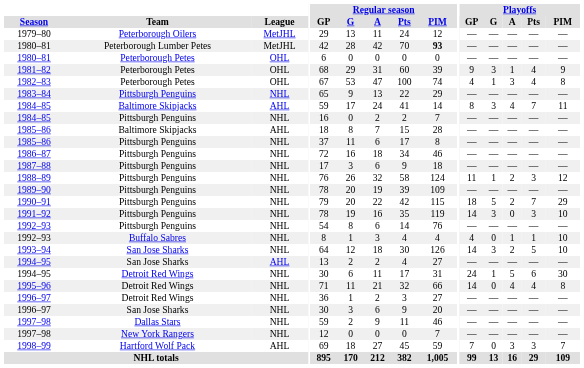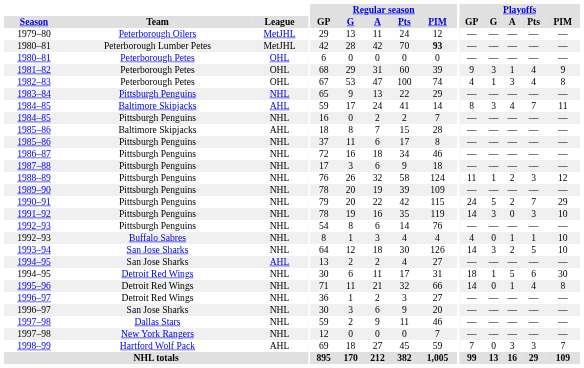 <table border="0" cellpadding="1" cellspacing="0" style="text-align:center; width:60em">
 <tr bgcolor="#e0e0e0">
 <th colspan="3" bgcolor="#ffffff"></th>
 <th rowspan="99" bgcolor="#ffffff"></th>
 <th colspan="5"><a href='#'>Regular season</a></th>
 <th rowspan="99" bgcolor="#ffffff"></th>
 <th colspan="5"><a href='#'>Playoffs</a></th>
 </tr>
 <tr bgcolor="#e0e0e0">
 <th><a href='#'>Season</a></th>
 <th>Team</th>
 <th>League</th>
 <th>GP</th>
 <th><a href='#'>G</a></th>
 <th><a href='#'>A</a></th>
 <th><a href='#'>Pts</a></th>
 <th><a href='#'>PIM</a></th>
 <th>GP</th>
 <th>G</th>
 <th>A</th>
 <th>Pts</th>
 <th>PIM</th>
 </tr>
 <tr>
 <td>1979–80</td>
 <td><a href='#'>Peterborough Oilers</a></td>
 <td><a href='#'>MetJHL</a></td>
 <td>29</td>
 <td>13</td>
 <td>11</td>
 <td>24</td>
 <td>12</td>
 <td>—</td>
 <td>—</td>
 <td>—</td>
 <td>—</td>
 <td>—</td>
 </tr>
 <tr bgcolor="#f0f0f0">
 <td>1980–81</td>
 <td>Peterborough Lumber Petes</td>
 <td>MetJHL</td>
 <td>42</td>
 <td>28</td>
 <td>42</td>
 <td>70</td>
 <td><strong>93</strong></td>
 <td>—</td>
 <td>—</td>
 <td>—</td>
 <td>—</td>
 <td>—</td>
 </tr>
 <tr>
 <td><a href='#'>1980–81</a></td>
 <td><a href='#'>Peterborough Petes</a></td>
 <td><a href='#'>OHL</a></td>
 <td>6</td>
 <td>0</td>
 <td>0</td>
 <td>0</td>
 <td>0</td>
 <td>—</td>
 <td>—</td>
 <td>—</td>
 <td>—</td>
 <td>—</td>
 </tr>
 <tr bgcolor="#f0f0f0">
 <td><a href='#'>1981–82</a></td>
 <td>Peterborough Petes</td>
 <td>OHL</td>
 <td>68</td>
 <td>29</td>
 <td>31</td>
 <td>60</td>
 <td>39</td>
 <td>9</td>
 <td>3</td>
 <td>1</td>
 <td>4</td>
 <td>9</td>
 </tr>
 <tr>
 <td><a href='#'>1982–83</a></td>
 <td>Peterborough Petes</td>
 <td>OHL</td>
 <td>67</td>
 <td>53</td>
 <td>47</td>
 <td>100</td>
 <td>74</td>
 <td>4</td>
 <td>1</td>
 <td>3</td>
 <td>4</td>
 <td>8</td>
 </tr>
 <tr bgcolor="#f0f0f0">
 <td><a href='#'>1983–84</a></td>
 <td><a href='#'>Pittsburgh Penguins</a></td>
 <td><a href='#'>NHL</a></td>
 <td>65</td>
 <td>9</td>
 <td>13</td>
 <td>22</td>
 <td>29</td>
 <td>—</td>
 <td>—</td>
 <td>—</td>
 <td>—</td>
 <td>—</td>
 </tr>
 <tr>
 <td><a href='#'>1984–85</a></td>
 <td><a href='#'>Baltimore Skipjacks</a></td>
 <td><a href='#'>AHL</a></td>
 <td>59</td>
 <td>17</td>
 <td>24</td>
 <td>41</td>
 <td>14</td>
 <td>8</td>
 <td>3</td>
 <td>4</td>
 <td>7</td>
 <td>11</td>
 </tr>
 <tr bgcolor="#f0f0f0">
 <td><a href='#'>1984–85</a></td>
 <td>Pittsburgh Penguins</td>
 <td>NHL</td>
 <td>16</td>
 <td>0</td>
 <td>2</td>
 <td>2</td>
 <td>7</td>
 <td>—</td>
 <td>—</td>
 <td>—</td>
 <td>—</td>
 <td>—</td>
 </tr>
 <tr>
 <td><a href='#'>1985–86</a></td>
 <td>Baltimore Skipjacks</td>
 <td>AHL</td>
 <td>18</td>
 <td>8</td>
 <td>7</td>
 <td>15</td>
 <td>28</td>
 <td>—</td>
 <td>—</td>
 <td>—</td>
 <td>—</td>
 <td>—</td>
 </tr>
 <tr bgcolor="#f0f0f0">
 <td><a href='#'>1985–86</a></td>
 <td>Pittsburgh Penguins</td>
 <td>NHL</td>
 <td>37</td>
 <td>11</td>
 <td>6</td>
 <td>17</td>
 <td>8</td>
 <td>—</td>
 <td>—</td>
 <td>—</td>
 <td>—</td>
 <td>—</td>
 </tr>
 <tr>
 <td><a href='#'>1986–87</a></td>
 <td>Pittsburgh Penguins</td>
 <td>NHL</td>
 <td>72</td>
 <td>16</td>
 <td>18</td>
 <td>34</td>
 <td>46</td>
 <td>—</td>
 <td>—</td>
 <td>—</td>
 <td>—</td>
 <td>—</td>
 </tr>
 <tr bgcolor="#f0f0f0">
 <td><a href='#'>1987–88</a></td>
 <td>Pittsburgh Penguins</td>
 <td>NHL</td>
 <td>17</td>
 <td>3</td>
 <td>6</td>
 <td>9</td>
 <td>18</td>
 <td>—</td>
 <td>—</td>
 <td>—</td>
 <td>—</td>
 <td>—</td>
 </tr>
 <tr>
 <td><a href='#'>1988–89</a></td>
 <td>Pittsburgh Penguins</td>
 <td>NHL</td>
 <td>76</td>
 <td>26</td>
 <td>32</td>
 <td>58</td>
 <td>124</td>
 <td>11</td>
 <td>1</td>
 <td>2</td>
 <td>3</td>
 <td>12</td>
 </tr>
 <tr bgcolor="#f0f0f0">
 <td><a href='#'>1989–90</a></td>
 <td>Pittsburgh Penguins</td>
 <td>NHL</td>
 <td>78</td>
 <td>20</td>
 <td>19</td>
 <td>39</td>
 <td>109</td>
 <td>—</td>
 <td>—</td>
 <td>—</td>
 <td>—</td>
 <td>—</td>
 </tr>
 <tr>
 <td><a href='#'>1990–91</a></td>
 <td>Pittsburgh Penguins</td>
 <td>NHL</td>
 <td>79</td>
 <td>20</td>
 <td>22</td>
 <td>42</td>
 <td>115</td>
-<td>18</td>
+<td>24</td>
 <td>5</td>
 <td>2</td>
 <td>7</td>
 <td>29</td>
 </tr>
 <tr bgcolor="#f0f0f0">
 <td><a href='#'>1991–92</a></td>
 <td>Pittsburgh Penguins</td>
 <td>NHL</td>
 <td>78</td>
 <td>19</td>
 <td>16</td>
 <td>35</td>
 <td>119</td>
 <td>14</td>
 <td>3</td>
 <td>0</td>
 <td>3</td>
 <td>10</td>
 </tr>
 <tr>
 <td><a href='#'>1992–93</a></td>
 <td>Pittsburgh Penguins</td>
 <td>NHL</td>
 <td>54</td>
 <td>8</td>
 <td>6</td>
 <td>14</td>
 <td>76</td>
 <td>—</td>
 <td>—</td>
 <td>—</td>
 <td>—</td>
 <td>—</td>
 </tr>
 <tr bgcolor="#f0f0f0">
 <td>1992–93</td>
 <td><a href='#'>Buffalo Sabres</a></td>
 <td>NHL</td>
 <td>8</td>
 <td>1</td>
 <td>3</td>
 <td>4</td>
 <td>4</td>
 <td>4</td>
 <td>0</td>
 <td>1</td>
 <td>1</td>
 <td>10</td>
 </tr>
 <tr>
 <td><a href='#'>1993–94</a></td>
 <td><a href='#'>San Jose Sharks</a></td>
 <td>NHL</td>
 <td>64</td>
 <td>12</td>
 <td>18</td>
 <td>30</td>
 <td>126</td>
 <td>14</td>
 <td>3</td>
 <td>2</td>
 <td>5</td>
 <td>10</td>
 </tr>
 <tr bgcolor="#f0f0f0">
 <td><a href='#'>1994–95</a></td>
 <td>San Jose Sharks</td>
 <td><a href='#'>AHL</a></td>
 <td>13</td>
 <td>2</td>
 <td>2</td>
 <td>4</td>
 <td>27</td>
 <td>—</td>
 <td>—</td>
 <td>—</td>
 <td>—</td>
 <td>—</td>
 </tr>
 <tr>
 <td>1994–95</td>
 <td><a href='#'>Detroit Red Wings</a></td>
 <td>NHL</td>
 <td>30</td>
 <td>6</td>
 <td>11</td>
 <td>17</td>
 <td>31</td>
-<td>24</td>
+<td>18</td>
 <td>1</td>
 <td>5</td>
 <td>6</td>
 <td>30</td>
 </tr>
 <tr bgcolor="#f0f0f0">
 <td><a href='#'>1995–96</a></td>
 <td>Detroit Red Wings</td>
 <td>NHL</td>
 <td>71</td>
 <td>11</td>
 <td>21</td>
 <td>32</td>
 <td>66</td>
 <td>14</td>
 <td>0</td>
-<td>4</td>
+<td>1</td>
 <td>4</td>
 <td>8</td>
 </tr>
 <tr>
 <td><a href='#'>1996–97</a></td>
 <td>Detroit Red Wings</td>
 <td>NHL</td>
 <td>36</td>
 <td>1</td>
 <td>2</td>
 <td>3</td>
 <td>27</td>
 <td>—</td>
 <td>—</td>
 <td>—</td>
 <td>—</td>
 <td>—</td>
 </tr>
 <tr bgcolor="#f0f0f0">
 <td>1996–97</td>
 <td>San Jose Sharks</td>
 <td>NHL</td>
 <td>30</td>
 <td>3</td>
 <td>6</td>
 <td>9</td>
 <td>20</td>
 <td>—</td>
 <td>—</td>
 <td>—</td>
 <td>—</td>
 <td>—</td>
 </tr>
 <tr>
 <td><a href='#'>1997–98</a></td>
 <td><a href='#'>Dallas Stars</a></td>
 <td>NHL</td>
 <td>59</td>
 <td>2</td>
 <td>9</td>
 <td>11</td>
 <td>46</td>
 <td>—</td>
 <td>—</td>
 <td>—</td>
 <td>—</td>
 <td>—</td>
 </tr>
 <tr bgcolor="#f0f0f0">
 <td>1997–98</td>
 <td><a href='#'>New York Rangers</a></td>
 <td>NHL</td>
 <td>12</td>
 <td>0</td>
 <td>0</td>
 <td>0</td>
 <td>7</td>
 <td>—</td>
 <td>—</td>
 <td>—</td>
 <td>—</td>
 <td>—</td>
 </tr>
 <tr>
 <td><a href='#'>1998–99</a></td>
 <td><a href='#'>Hartford Wolf Pack</a></td>
 <td>AHL</td>
 <td>69</td>
 <td>18</td>
 <td>27</td>
 <td>45</td>
 <td>59</td>
 <td>7</td>
 <td>0</td>
 <td>3</td>
 <td>3</td>
 <td>7</td>
 </tr>
 <tr bgcolor="#e0e0e0">
 <th colspan="3">NHL totals</th>
 <th>895</th>
 <th>170</th>
 <th>212</th>
 <th>382</th>
 <th>1,005</th>
 <th>99</th>
 <th>13</th>
 <th>16</th>
 <th>29</th>
 <th>109</th>
 </tr>
 </table>
